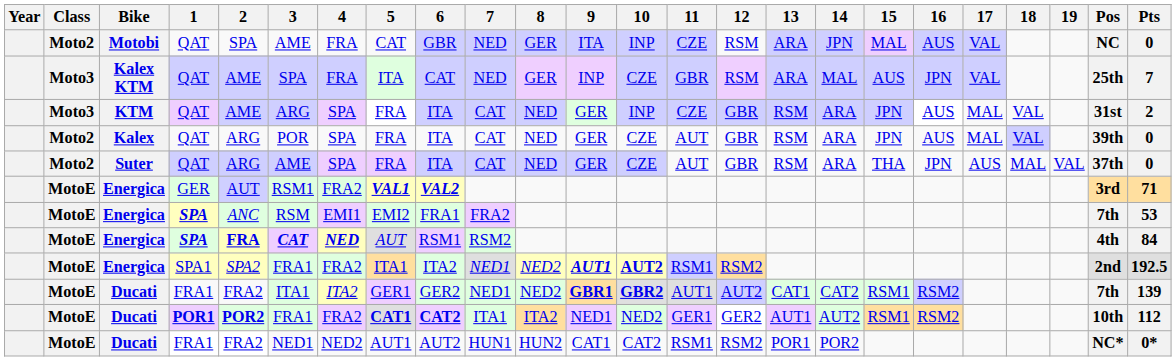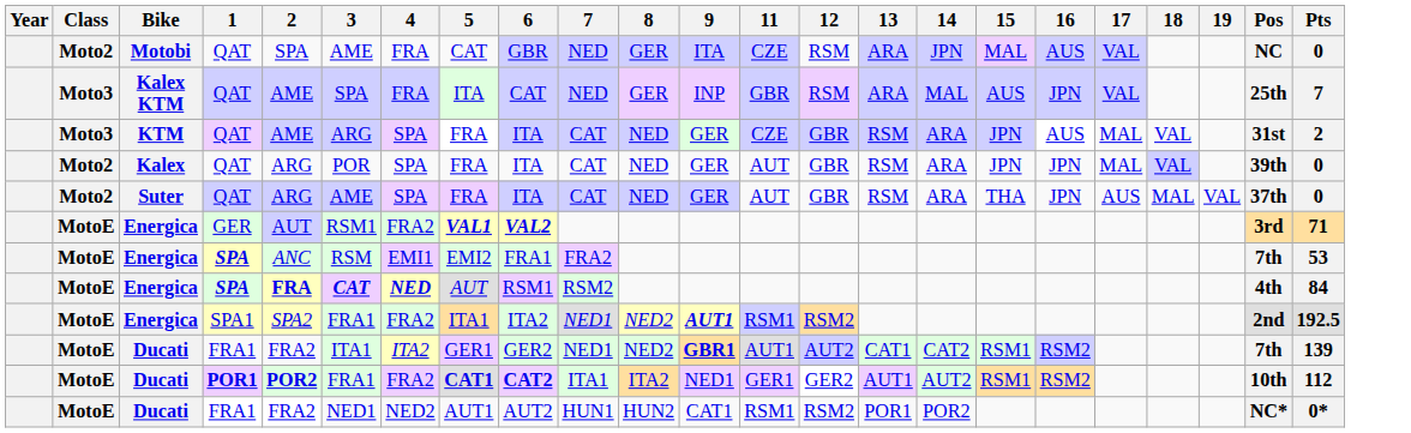 <table class="wikitable" style="text-align:center">
 <tr>
 <th>Year</th>
 <th>Class</th>
 <th>Bike</th>
 <th>1</th>
 <th>2</th>
 <th>3</th>
 <th>4</th>
 <th>5</th>
 <th>6</th>
 <th>7</th>
 <th>8</th>
 <th>9</th>
-<th>10</th>
 <th>11</th>
 <th>12</th>
 <th>13</th>
 <th>14</th>
 <th>15</th>
 <th>16</th>
 <th>17</th>
 <th>18</th>
 <th>19</th>
 <th>Pos</th>
 <th>Pts</th>
 </tr>
 <tr>
 <th></th>
 <th>Moto2</th>
 <th><a href='#'>Motobi</a></th>
 <td><a href='#'>QAT</a></td>
 <td><a href='#'>SPA</a></td>
 <td><a href='#'>AME</a></td>
 <td><a href='#'>FRA</a></td>
 <td><a href='#'>CAT</a></td>
 <td style="background:#cfcfff;"><a href='#'>GBR</a><br></td>
 <td style="background:#cfcfff;"><a href='#'>NED</a><br></td>
 <td style="background:#cfcfff;"><a href='#'>GER</a><br></td>
 <td style="background:#cfcfff;"><a href='#'>ITA</a><br></td>
-<td style="background:#cfcfff;"><a href='#'>INP</a><br></td>
 <td style="background:#cfcfff;"><a href='#'>CZE</a><br></td>
 <td><a href='#'>RSM</a></td>
 <td style="background:#cfcfff;"><a href='#'>ARA</a><br></td>
 <td style="background:#cfcfff;"><a href='#'>JPN</a><br></td>
 <td style="background:#EFCFFF;"><a href='#'>MAL</a><br></td>
 <td style="background:#cfcfff;"><a href='#'>AUS</a><br></td>
 <td style="background:#cfcfff;"><a href='#'>VAL</a><br></td>
 <td></td>
 <td></td>
 <th>NC</th>
 <th>0</th>
 </tr>
 <tr>
 <th></th>
 <th>Moto3</th>
 <th><a href='#'>Kalex</a> <a href='#'>KTM</a></th>
 <td style="background:#cfcfff;"><a href='#'>QAT</a><br></td>
 <td style="background:#cfcfff;"><a href='#'>AME</a><br></td>
 <td style="background:#cfcfff;"><a href='#'>SPA</a><br></td>
 <td style="background:#cfcfff;"><a href='#'>FRA</a><br></td>
 <td style="background:#dfffdf;"><a href='#'>ITA</a><br></td>
 <td style="background:#cfcfff;"><a href='#'>CAT</a><br></td>
 <td style="background:#cfcfff;"><a href='#'>NED</a><br></td>
 <td style="background:#efcfff;"><a href='#'>GER</a><br></td>
 <td style="background:#efcfff;"><a href='#'>INP</a><br></td>
-<td style="background:#cfcfff;"><a href='#'>CZE</a><br></td>
 <td style="background:#cfcfff;"><a href='#'>GBR</a><br></td>
 <td style="background:#efcfff;"><a href='#'>RSM</a><br></td>
 <td style="background:#cfcfff;"><a href='#'>ARA</a><br></td>
 <td style="background:#cfcfff;"><a href='#'>MAL</a><br></td>
 <td style="background:#cfcfff;"><a href='#'>AUS</a><br></td>
 <td style="background:#cfcfff;"><a href='#'>JPN</a><br></td>
 <td style="background:#cfcfff;"><a href='#'>VAL</a><br></td>
 <td></td>
 <td></td>
 <th>25th</th>
 <th>7</th>
 </tr>
 <tr>
 <th></th>
 <th>Moto3</th>
 <th><a href='#'>KTM</a></th>
 <td style="background:#efcfff;"><a href='#'>QAT</a><br></td>
 <td style="background:#cfcfff;"><a href='#'>AME</a><br></td>
 <td style="background:#cfcfff;"><a href='#'>ARG</a><br></td>
 <td style="background:#efcfff;"><a href='#'>SPA</a><br></td>
 <td style="background:#ffffff;"><a href='#'>FRA</a><br></td>
 <td style="background:#cfcfff;"><a href='#'>ITA</a><br></td>
 <td style="background:#cfcfff;"><a href='#'>CAT</a><br></td>
 <td style="background:#cfcfff;"><a href='#'>NED</a><br></td>
 <td style="background:#dfffdf;"><a href='#'>GER</a><br></td>
-<td style="background:#cfcfff;"><a href='#'>INP</a><br></td>
 <td style="background:#cfcfff;"><a href='#'>CZE</a><br></td>
 <td style="background:#cfcfff;"><a href='#'>GBR</a><br></td>
 <td style="background:#cfcfff;"><a href='#'>RSM</a><br></td>
 <td style="background:#cfcfff;"><a href='#'>ARA</a><br></td>
 <td style="background:#cfcfff;"><a href='#'>JPN</a><br></td>
 <td style="background:#ffffff;"><a href='#'>AUS</a><br></td>
 <td><a href='#'>MAL</a></td>
 <td><a href='#'>VAL</a></td>
 <td></td>
 <th>31st</th>
 <th>2</th>
 </tr>
 <tr>
 <th></th>
 <th>Moto2</th>
 <th><a href='#'>Kalex</a></th>
 <td><a href='#'>QAT</a></td>
 <td><a href='#'>ARG</a></td>
 <td><a href='#'>POR</a></td>
 <td><a href='#'>SPA</a></td>
 <td><a href='#'>FRA</a></td>
 <td><a href='#'>ITA</a></td>
 <td><a href='#'>CAT</a></td>
 <td><a href='#'>NED</a></td>
 <td><a href='#'>GER</a></td>
-<td><a href='#'>CZE</a></td>
 <td><a href='#'>AUT</a></td>
 <td><a href='#'>GBR</a></td>
 <td><a href='#'>RSM</a></td>
 <td><a href='#'>ARA</a></td>
 <td><a href='#'>JPN</a></td>
-<td><a href='#'>AUS</a></td>
+<td><a href='#'>JPN</a></td>
 <td><a href='#'>MAL</a></td>
 <td style="background:#cfcfff;"><a href='#'>VAL</a><br></td>
 <td></td>
 <th>39th</th>
 <th>0</th>
 </tr>
 <tr>
 <th></th>
 <th>Moto2</th>
 <th><a href='#'>Suter</a></th>
 <td style="background:#CFCFFF;"><a href='#'>QAT</a><br></td>
 <td style="background:#CFCFFF;"><a href='#'>ARG</a><br></td>
 <td style="background:#CFCFFF;"><a href='#'>AME</a><br></td>
 <td style="background:#EFCFFF;"><a href='#'>SPA</a><br></td>
 <td style="background:#efcfff;"><a href='#'>FRA</a><br></td>
 <td style="background:#CFCFFF;"><a href='#'>ITA</a><br></td>
 <td style="background:#CFCFFF;"><a href='#'>CAT</a><br></td>
 <td style="background:#CFCFFF;"><a href='#'>NED</a><br></td>
 <td style="background:#CFCFFF;"><a href='#'>GER</a><br></td>
-<td style="background:#CFCFFF;"><a href='#'>CZE</a><br></td>
 <td><a href='#'>AUT</a></td>
 <td><a href='#'>GBR</a></td>
 <td><a href='#'>RSM</a></td>
 <td><a href='#'>ARA</a></td>
 <td><a href='#'>THA</a></td>
 <td><a href='#'>JPN</a></td>
 <td><a href='#'>AUS</a></td>
 <td><a href='#'>MAL</a></td>
 <td><a href='#'>VAL</a></td>
 <th>37th</th>
 <th>0</th>
 </tr>
 <tr>
 <th></th>
 <th>MotoE</th>
 <th><a href='#'>Energica</a></th>
 <td style="background:#dfffdf;"><a href='#'>GER</a><br></td>
 <td style="background:#cfcfff;"><a href='#'>AUT</a><br></td>
 <td style="background:#dfffdf;"><a href='#'>RSM1</a><br></td>
 <td style="background:#dfffdf;"><a href='#'>FRA2</a><br></td>
 <td style="background:#ffffbf;"><strong><em><a href='#'>VAL1</a></em></strong><br></td>
 <td style="background:#ffffbf;"><strong><em><a href='#'>VAL2</a></em></strong><br></td>
-<td></td>
 <td></td>
 <td></td>
 <td></td>
 <td></td>
 <td></td>
 <td></td>
 <td></td>
 <td></td>
 <td></td>
 <td></td>
 <td></td>
 <td></td>
 <th style="background:#ffdf9f;">3rd</th>
 <th style="background:#ffdf9f;">71</th>
 </tr>
 <tr>
 <th></th>
 <th>MotoE</th>
 <th><a href='#'>Energica</a></th>
 <td style="background:#ffffbf;"><strong><em><a href='#'>SPA</a></em></strong><br></td>
 <td style="background:#dfffdf;"><em><a href='#'>ANC</a></em><br></td>
 <td style="background:#dfffdf;"><a href='#'>RSM</a><br></td>
 <td style="background:#efcfff;"><a href='#'>EMI1</a><br></td>
 <td style="background:#dfffdf;"><a href='#'>EMI2</a><br></td>
 <td style="background:#dfffdf;"><a href='#'>FRA1</a><br></td>
 <td style="background:#efcfff;"><a href='#'>FRA2</a><br></td>
 <td></td>
 <td></td>
 <td></td>
 <td></td>
 <td></td>
 <td></td>
 <td></td>
 <td></td>
 <td></td>
 <td></td>
 <td></td>
-<td></td>
 <th>7th</th>
 <th>53</th>
 </tr>
 <tr>
 <th></th>
 <th>MotoE</th>
 <th><a href='#'>Energica</a></th>
 <td style="background:#dfffdf;"><strong><em><a href='#'>SPA</a></em></strong><br></td>
 <td style="background:#ffffbf;"><strong><a href='#'>FRA</a></strong><br></td>
 <td style="background:#efcfff;"><strong><em><a href='#'>CAT</a></em></strong><br></td>
 <td style="background:#ffffbf;"><strong><em><a href='#'>NED</a></em></strong><br></td>
 <td style="background:#dfdfdf;"><em><a href='#'>AUT</a></em><br></td>
 <td style="background:#efcfff;"><a href='#'>RSM1</a><br></td>
 <td style="background:#dfffdf;"><a href='#'>RSM2</a><br></td>
-<td></td>
 <td></td>
 <td></td>
 <td></td>
 <td></td>
 <td></td>
 <td></td>
 <td></td>
 <td></td>
 <td></td>
 <td></td>
 <td></td>
 <th>4th</th>
 <th>84</th>
 </tr>
 <tr>
 <th></th>
 <th>MotoE</th>
 <th><a href='#'>Energica</a></th>
 <td style="background:#ffffbf;"><a href='#'>SPA1</a><br></td>
 <td style="background:#ffffbf;"><em><a href='#'>SPA2</a></em><br></td>
 <td style="background:#dfffdf;"><a href='#'>FRA1</a><br></td>
 <td style="background:#dfffdf;"><a href='#'>FRA2</a><br></td>
 <td style="background:#ffdf9f;"><a href='#'>ITA1</a><br></td>
 <td style="background:#dfffdf;"><a href='#'>ITA2</a><br></td>
 <td style="background:#dfdfdf;"><em><a href='#'>NED1</a></em><br></td>
 <td style="background:#ffffbf;"><em><a href='#'>NED2</a></em><br></td>
 <td style="background:#ffffbf;"><strong><em><a href='#'>AUT1</a></em></strong><br></td>
-<td style="background:#ffffbf;"><strong><a href='#'>AUT2</a></strong><br></td>
 <td style="background:#cfcfff;"><a href='#'>RSM1</a><br></td>
 <td style="background:#ffdf9f;"><a href='#'>RSM2</a><br></td>
 <td></td>
 <td></td>
 <td></td>
 <td></td>
 <td></td>
 <td></td>
 <td></td>
 <th style="background:#dfdfdf;">2nd</th>
 <th style="background:#dfdfdf;">192.5</th>
 </tr>
 <tr>
 <th></th>
 <th>MotoE</th>
 <th><a href='#'>Ducati</a></th>
 <td style="background:#;"><a href='#'>FRA1</a></td>
 <td style="background:#;"><a href='#'>FRA2</a></td>
 <td style="background:#dfffdf;"><a href='#'>ITA1</a><br></td>
 <td style="background:#ffffbf;"><em><a href='#'>ITA2</a></em><br></td>
 <td style="background:#efcfff;"><a href='#'>GER1</a><br></td>
 <td style="background:#dfffdf;"><a href='#'>GER2</a><br></td>
 <td style="background:#dfffdf;"><a href='#'>NED1</a><br></td>
 <td style="background:#dfffdf;"><a href='#'>NED2</a><br></td>
 <td style="background:#ffdf9f;"><strong><a href='#'>GBR1</a></strong><br></td>
-<td style="background:#dfdfdf;"><strong><a href='#'>GBR2</a></strong><br></td>
 <td style="background:#dfdfdf;"><a href='#'>AUT1</a><br></td>
 <td style="background:#cfcfff;"><a href='#'>AUT2</a><br></td>
 <td style="background:#dfffdf;"><a href='#'>CAT1</a><br></td>
 <td style="background:#dfffdf;"><a href='#'>CAT2</a><br></td>
 <td style="background:#dfffdf;"><a href='#'>RSM1</a><br></td>
 <td style="background:#cfcfff;"><a href='#'>RSM2</a><br></td>
 <td></td>
 <td></td>
 <td></td>
 <th>7th</th>
 <th>139</th>
 </tr>
 <tr>
 <th></th>
 <th>MotoE</th>
 <th><a href='#'>Ducati</a></th>
 <td style="background:#EFCFFF;"><strong><a href='#'>POR1</a></strong><br></td>
 <td style="background:#DFFFDF;"><strong><a href='#'>POR2</a></strong><br></td>
 <td style="background:#DFFFDF;"><a href='#'>FRA1</a><br></td>
 <td style="background:#EFCFFF;"><a href='#'>FRA2</a><br></td>
 <td style="background:#DFDFDF;"><strong><a href='#'>CAT1</a></strong><br></td>
 <td style="background:#EFCFFF;"><strong><a href='#'>CAT2</a></strong><br></td>
 <td style="background:#DFFFDF;"><a href='#'>ITA1</a><br></td>
 <td style="background:#FFDF9F;"><a href='#'>ITA2</a><br></td>
 <td style="background:#EFCFFF;"><a href='#'>NED1</a><br></td>
-<td style="background:#DFFFDF;"><a href='#'>NED2</a><br></td>
 <td style="background:#EFCFFF;"><a href='#'>GER1</a><br></td>
 <td style="background:#FFFFFF;"><a href='#'>GER2</a><br></td>
 <td style="background:#EFCFFF;"><a href='#'>AUT1</a><br></td>
 <td style="background:#DFFFDF;"><a href='#'>AUT2</a><br></td>
 <td style="background:#FFDF9F;"><a href='#'>RSM1</a><br></td>
 <td style="background:#FFDF9F;"><a href='#'>RSM2</a><br></td>
 <td></td>
 <td></td>
 <td></td>
 <th>10th</th>
 <th>112</th>
 </tr>
 <tr>
 <th></th>
 <th>MotoE</th>
 <th><a href='#'>Ducati</a></th>
 <td style="background:#FFFFFF;"><a href='#'>FRA1</a><br></td>
 <td style="background:#FFFFFF;"><a href='#'>FRA2</a><br></td>
 <td style="background:#;"><a href='#'>NED1</a></td>
 <td style="background:#;"><a href='#'>NED2</a></td>
 <td style="background:#;"><a href='#'>AUT1</a></td>
 <td style="background:#;"><a href='#'>AUT2</a></td>
 <td style="background:#;"><a href='#'>HUN1</a></td>
 <td style="background:#;"><a href='#'>HUN2</a></td>
 <td style="background:#;"><a href='#'>CAT1</a></td>
-<td style="background:#;"><a href='#'>CAT2</a></td>
 <td style="background:#;"><a href='#'>RSM1</a></td>
 <td style="background:#;"><a href='#'>RSM2</a></td>
 <td style="background:#;"><a href='#'>POR1</a></td>
 <td style="background:#;"><a href='#'>POR2</a></td>
 <td></td>
 <td></td>
 <td></td>
 <td></td>
 <td></td>
 <th>NC*</th>
 <th>0*</th>
 </tr>
 </table>
